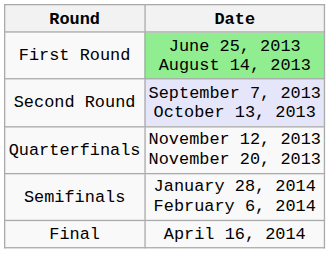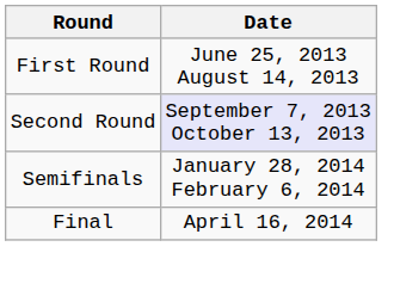 <table class="wikitable" style="text-align: center">
 <tr>
 <th>Round</th>
 <th>Date</th>
 </tr>
 <tr>
 <td>First Round</td>
-<td style="background: lightgreen;">June 25, 2013<br>August 14, 2013</td>
+<td>June 25, 2013<br>August 14, 2013</td>
 </tr>
 <tr>
 <td>Second Round</td>
 <td style="background: lavender;">September 7, 2013<br>October 13, 2013</td>
-</tr>
-<tr>
-<td>Quarterfinals</td>
-<td>November 12, 2013<br>November 20, 2013</td>
 </tr>
 <tr>
 <td>Semifinals</td>
 <td>January 28, 2014<br>February 6, 2014</td>
 </tr>
 <tr>
 <td>Final</td>
 <td>April 16, 2014</td>
 </tr>
 </table>
